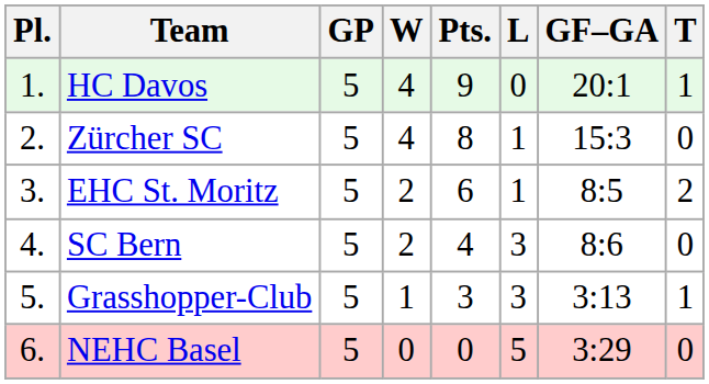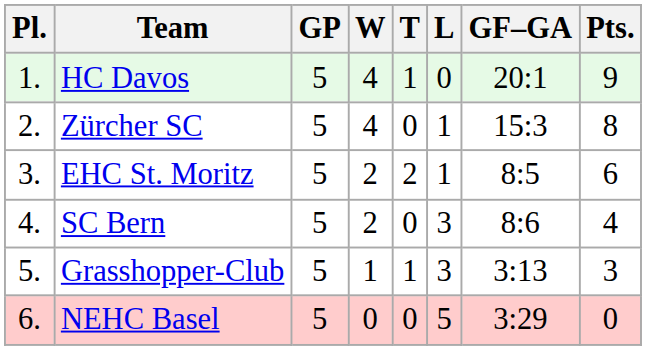 <table class="wikitable">
 <tr>
 <th>Pl.</th>
 <th>Team</th>
 <th>GP</th>
 <th>W</th>
-<th>Pts.</th>
+<th>T</th>
 <th>L</th>
 <th>GF–GA</th>
-<th>T</th>
+<th>Pts.</th>
 </tr>
 <tr align="center " bgcolor="#e6fae6">
 <td>1.</td>
 <td align="left"><a href='#'>HC Davos</a></td>
 <td>5</td>
 <td>4</td>
-<td>9</td>
+<td>1</td>
 <td>0</td>
 <td>20:1</td>
-<td>1</td>
+<td>9</td>
 </tr>
 <tr align="center "  bgcolor="#FFFFFF">
 <td>2.</td>
 <td align="left"><a href='#'>Zürcher SC</a></td>
 <td>5</td>
 <td>4</td>
-<td>8</td>
+<td>0</td>
 <td>1</td>
 <td>15:3</td>
-<td>0</td>
+<td>8</td>
 </tr>
 <tr align="center " bgcolor="#FFFFFF">
 <td>3.</td>
 <td align="left"><a href='#'>EHC St. Moritz</a></td>
 <td>5</td>
 <td>2</td>
-<td>6</td>
+<td>2</td>
 <td>1</td>
 <td>8:5</td>
-<td>2</td>
+<td>6</td>
 </tr>
 <tr align="center " bgcolor="#FFFFFF">
 <td>4.</td>
 <td align="left"><a href='#'>SC Bern</a></td>
 <td>5</td>
 <td>2</td>
-<td>4</td>
+<td>0</td>
 <td>3</td>
 <td>8:6</td>
-<td>0</td>
+<td>4</td>
 </tr>
 <tr align="center " bgcolor="#FFFFFF">
 <td>5.</td>
 <td align="left"><a href='#'>Grasshopper-Club</a></td>
 <td>5</td>
 <td>1</td>
-<td>3</td>
+<td>1</td>
 <td>3</td>
 <td>3:13</td>
-<td>1</td>
+<td>3</td>
 </tr>
 <tr align="center " bgcolor="#ffcccc">
 <td>6.</td>
 <td align="left"><a href='#'>NEHC Basel</a></td>
 <td>5</td>
 <td>0</td>
 <td>0</td>
 <td>5</td>
 <td>3:29</td>
 <td>0</td>
 </tr>
 </table>
